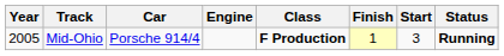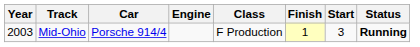 <table class="wikitable" style="text-align:center; font-size:90%">
 <tr>
 <th>Year</th>
 <th>Track</th>
 <th>Car</th>
 <th>Engine</th>
 <th>Class</th>
 <th>Finish</th>
 <th>Start</th>
 <th>Status</th>
 </tr>
 <tr>
-<td>2005</td>
+<td>2003</td>
 <td><a href='#'>Mid-Ohio</a></td>
 <td><a href='#'>Porsche 914/4</a></td>
 <td></td>
-<td><strong>F Production</strong></td>
+<td>F Production</td>
 <td style="background:#FFFFBF;">1</td>
 <td>3</td>
 <td><strong>Running</strong></td>
 </tr>
 </table>
